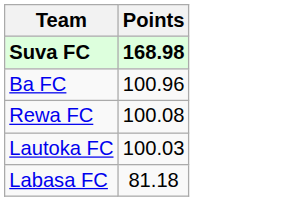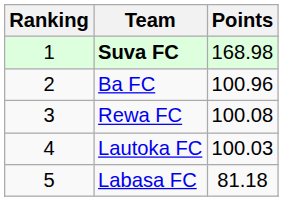 <table class="wikitable" style="text-align: center;">
 <tr>
+<th>Ranking</th>
 <th>Team</th>
 <th>Points</th>
 </tr>
 <tr bgcolor="#ddffdd">
+<td>1</td>
 <td align=left> <strong>Suva FC</strong></td>
-<td><strong>168.98</strong></td>
+<td>168.98</td>
 </tr>
 <tr>
+<td>2</td>
 <td align=left> <a href='#'>Ba FC</a></td>
 <td>100.96</td>
 </tr>
 <tr>
+<td>3</td>
 <td align=left> <a href='#'>Rewa FC</a></td>
 <td>100.08</td>
 </tr>
 <tr>
+<td>4</td>
 <td align=left> <a href='#'>Lautoka FC</a></td>
 <td>100.03</td>
 </tr>
 <tr>
+<td>5</td>
 <td align=left> <a href='#'>Labasa FC</a></td>
 <td>81.18</td>
 </tr>
 </table>
